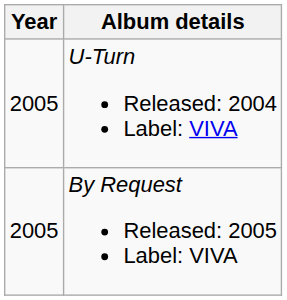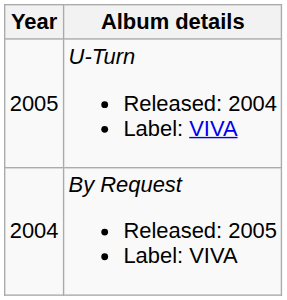 <table class="wikitable">
 <tr>
 <th>Year</th>
 <th>Album details</th>
 </tr>
 <tr>
 <td>2005</td>
 <td><em>U-Turn</em><br><ul><li>Released: 2004</li><li>Label: <a href='#'>VIVA</a></li></ul></td>
 </tr>
 <tr>
-<td>2005</td>
+<td>2004</td>
 <td><em>By Request</em><br><ul><li>Released: 2005</li><li>Label: VIVA</li></ul></td>
 </tr>
 </table>
